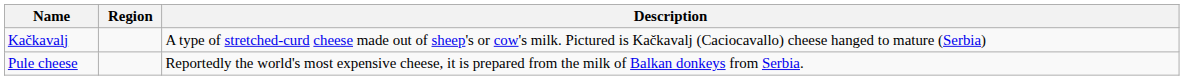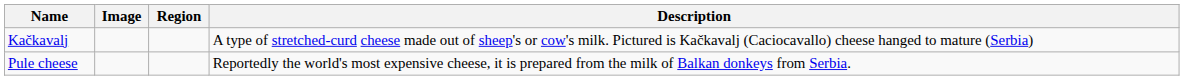 <table class="wikitable sortable" style="width:100%">
 <tr>
 <th>Name</th>
+<th class="unsortable">Image</th>
 <th>Region</th>
 <th>Description</th>
 </tr>
 <tr>
 <td><a href='#'>Kačkavalj</a></td>
 <td></td>
+<td></td>
 <td>A type of <a href='#'>stretched-curd</a> <a href='#'>cheese</a> made out of <a href='#'>sheep</a>'s or <a href='#'>cow</a>'s milk. Pictured is Kačkavalj (Caciocavallo) cheese hanged to mature (<a href='#'>Serbia</a>)</td>
 </tr>
 <tr>
 <td><a href='#'>Pule cheese</a></td>
 <td></td>
+<td></td>
 <td>Reportedly the world's most expensive cheese, it is prepared from the milk of <a href='#'>Balkan donkeys</a> from <a href='#'>Serbia</a>.</td>
 </tr>
 </table>
